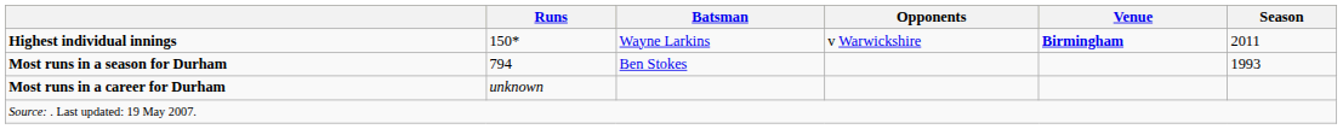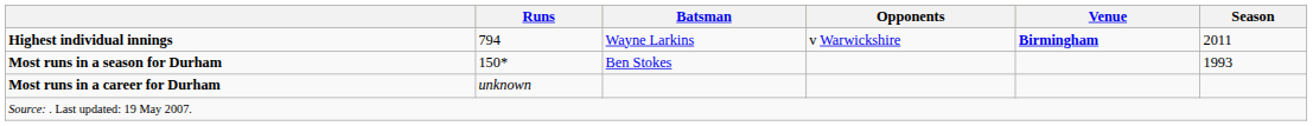 <table class="wikitable" width=90%>
 <tr bgcolor=#bdb76b>
 <th></th>
 <th><a href='#'>Runs</a></th>
 <th><a href='#'>Batsman</a></th>
 <th>Opponents</th>
 <th><a href='#'>Venue</a></th>
 <th>Season</th>
 </tr>
 <tr>
 <td><strong>Highest individual innings</strong></td>
-<td>150*</td>
+<td>794</td>
 <td> <a href='#'>Wayne Larkins</a></td>
 <td>v <a href='#'>Warwickshire</a></td>
 <td><strong><a href='#'>Birmingham</a></strong></td>
 <td>2011</td>
 </tr>
 <tr>
 <td><strong>Most runs in a season for Durham</strong></td>
-<td>794</td>
+<td>150*</td>
 <td> <a href='#'>Ben Stokes</a></td>
 <td></td>
 <td></td>
 <td>1993</td>
 </tr>
 <tr>
 <td><strong>Most runs in a career for Durham</strong></td>
 <td><em>unknown</em></td>
 <td></td>
 <td></td>
 <td></td>
 <td></td>
 </tr>
 <tr>
 <td colspan=6><small><em>Source: </em>. Last updated: 19 May 2007.</small></td>
 </tr>
 </table>
